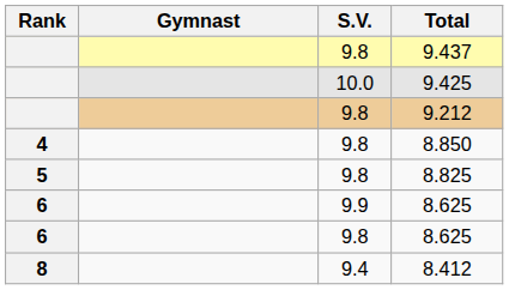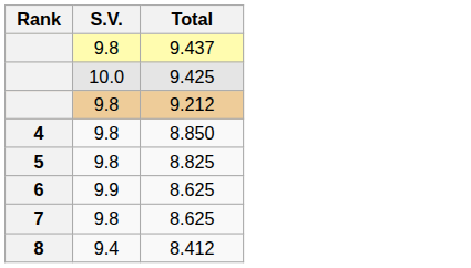 <table class="wikitable sortable" style="text-align:center; font-size:95%">
 <tr>
 <th scope="col" style="width:50px;">Rank</th>
-<th scope="col" style="width:180px;">Gymnast</th>
 <th scope="col" style="width:50px;">S.V.</th>
 <th scope="col" style="width:80px;">Total</th>
 </tr>
 <tr style="background:#fffcaf;">
 <th scope=row style="text-align:center"></th>
-<td style="text-align:left;"></td>
 <td>9.8</td>
 <td>9.437</td>
 </tr>
 <tr style="background:#e5e5e5;">
 <th scope=row style="text-align:center"></th>
-<td style="text-align:left;"></td>
 <td>10.0</td>
 <td>9.425</td>
 </tr>
 <tr style="background:#ec9;">
 <th scope=row style="text-align:center"></th>
-<td style="text-align:left;"></td>
 <td>9.8</td>
 <td>9.212</td>
 </tr>
 <tr>
 <th scope=row style="text-align:center">4</th>
-<td style="text-align:left;"></td>
 <td>9.8</td>
 <td>8.850</td>
 </tr>
 <tr>
 <th scope=row style="text-align:center">5</th>
-<td style="text-align:left;"></td>
 <td>9.8</td>
 <td>8.825</td>
 </tr>
 <tr>
 <th scope=row style="text-align:center">6</th>
-<td style="text-align:left;"></td>
 <td>9.9</td>
 <td>8.625</td>
 </tr>
 <tr>
-<th scope=row style="text-align:center">6</th>
-<td style="text-align:left;"></td>
+<th scope=row style="text-align:center">7</th>
 <td>9.8</td>
 <td>8.625</td>
 </tr>
 <tr>
 <th scope=row style="text-align:center">8</th>
-<td style="text-align:left;"></td>
 <td>9.4</td>
 <td>8.412</td>
 </tr>
 </table>
